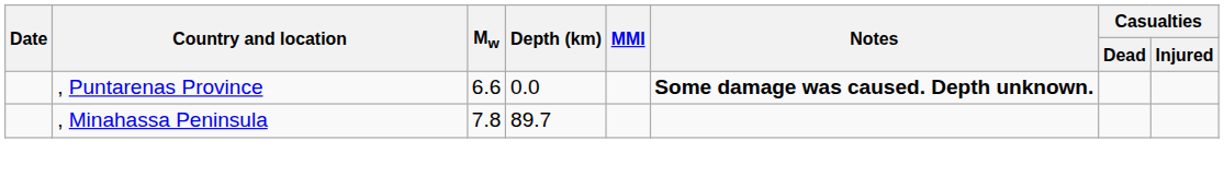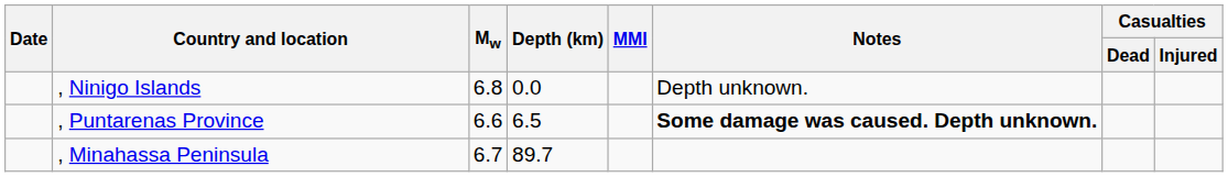 <table class="wikitable sortable sort-under" style="border:1px black; margin-left:1em;">
 <tr>
 <th rowspan="2"><small>Date</small></th>
 <th rowspan="2" style="width: 310px"><small>Country and location</small></th>
 <th rowspan="2"><small>M<sub>w</sub></small></th>
 <th rowspan="2"><small>Depth (km)</small></th>
 <th rowspan="2"><small><a href='#'>MMI</a></small></th>
 <th rowspan="2" class="unsortable"><small>Notes</small></th>
 <th colspan="2"><small>Casualties</small></th>
 </tr>
 <tr>
 <th><small>Dead</small></th>
 <th><small>Injured</small></th>
 </tr>
 <tr>
 <td></td>
+<td>, <a href='#'>Ninigo Islands</a></td>
+<td>6.8</td>
+<td>0.0</td>
+<td></td>
+<td>Depth unknown.</td>
+<td></td>
+<td></td>
+</tr>
+<tr>
+<td></td>
 <td>, <a href='#'>Puntarenas Province</a></td>
 <td>6.6</td>
-<td>0.0</td>
+<td>6.5</td>
 <td></td>
 <td><strong>Some damage was caused. Depth unknown.</strong></td>
 <td></td>
 <td></td>
 </tr>
 <tr>
 <td></td>
 <td>, <a href='#'>Minahassa Peninsula</a></td>
-<td>7.8</td>
+<td>6.7</td>
 <td>89.7</td>
 <td></td>
 <td></td>
 <td></td>
 <td></td>
 </tr>
 </table>
